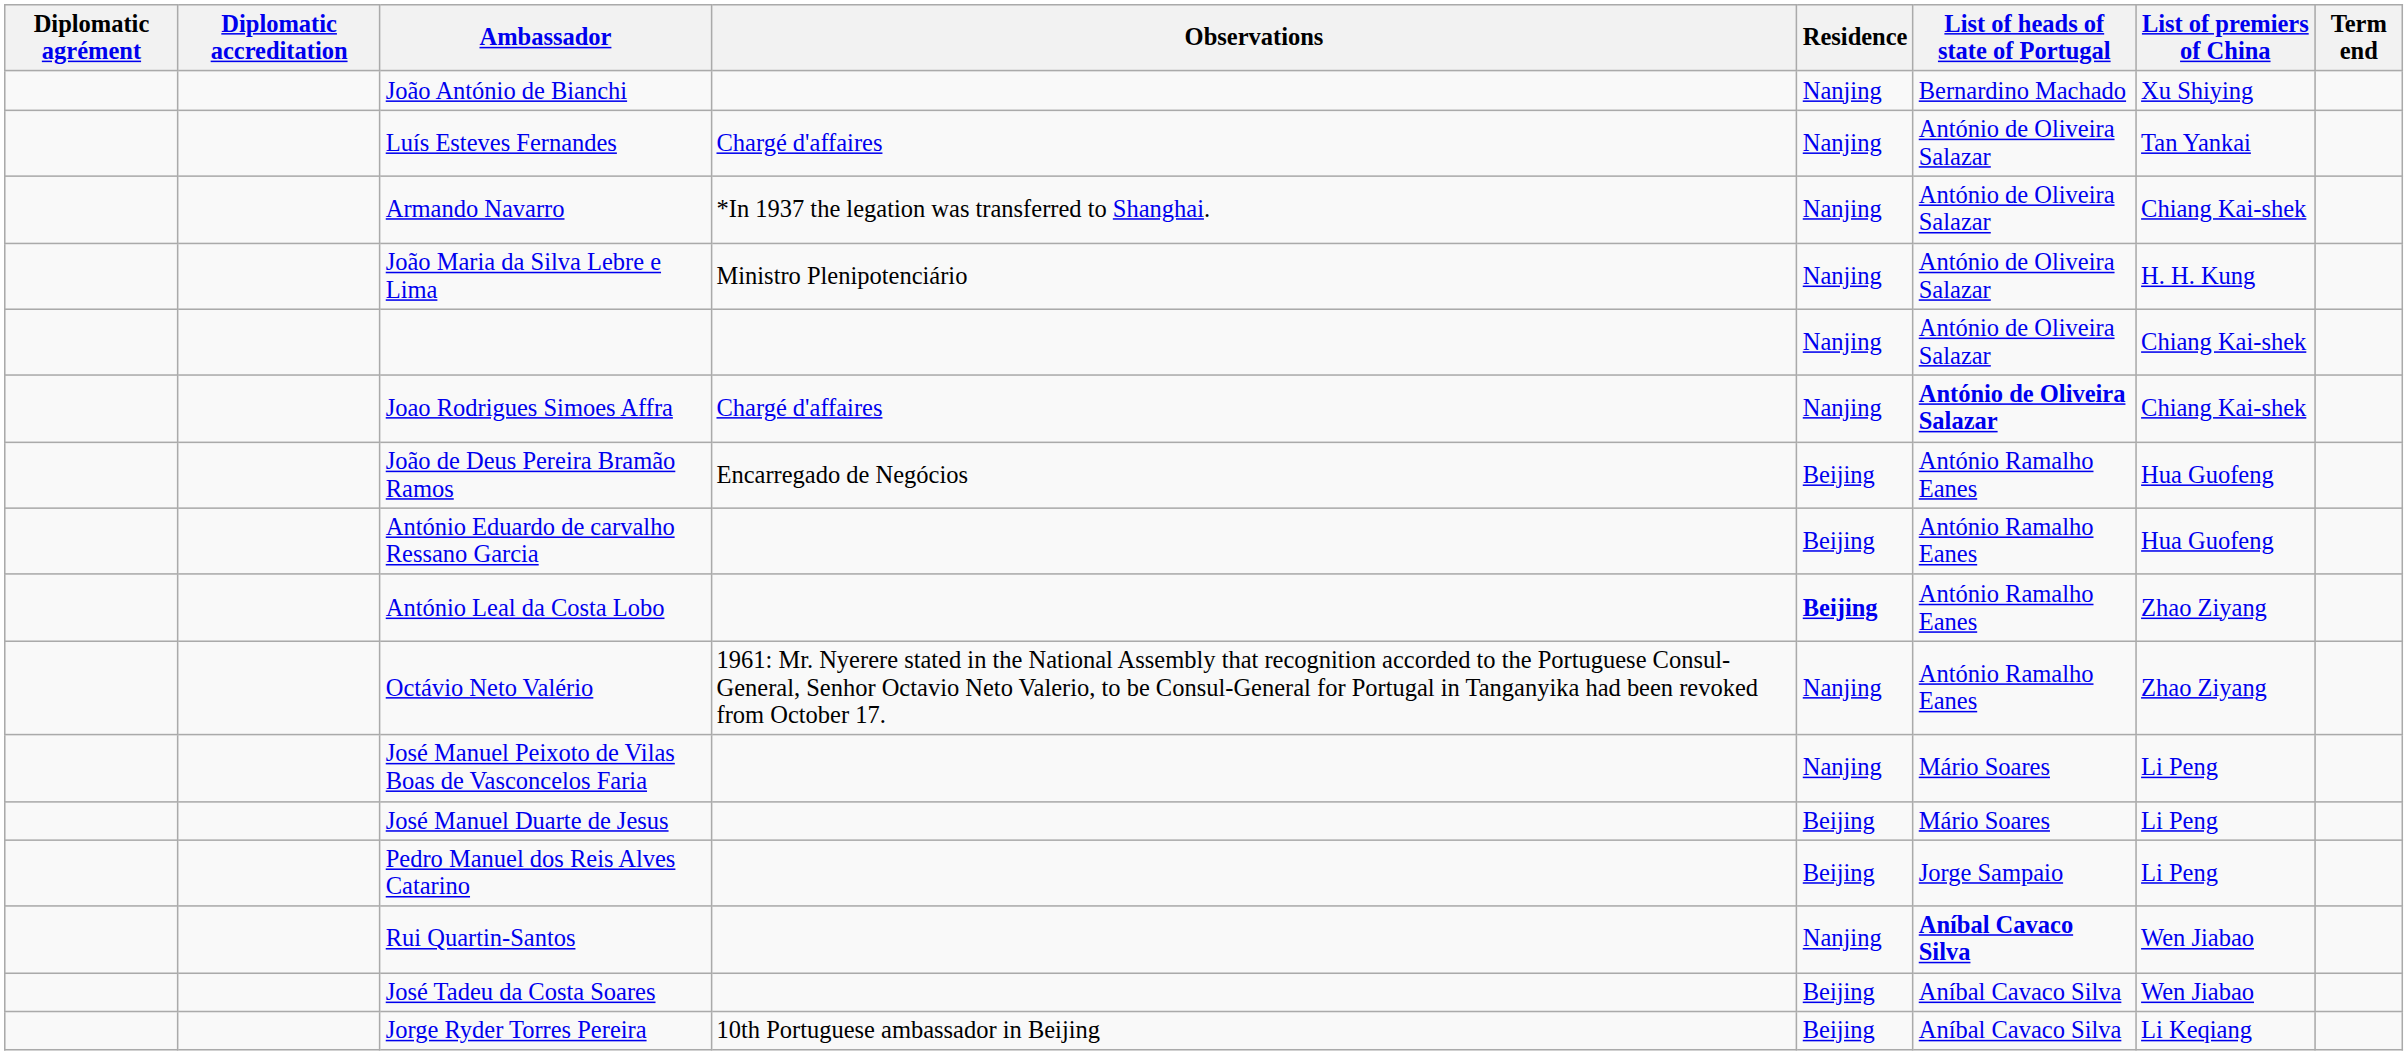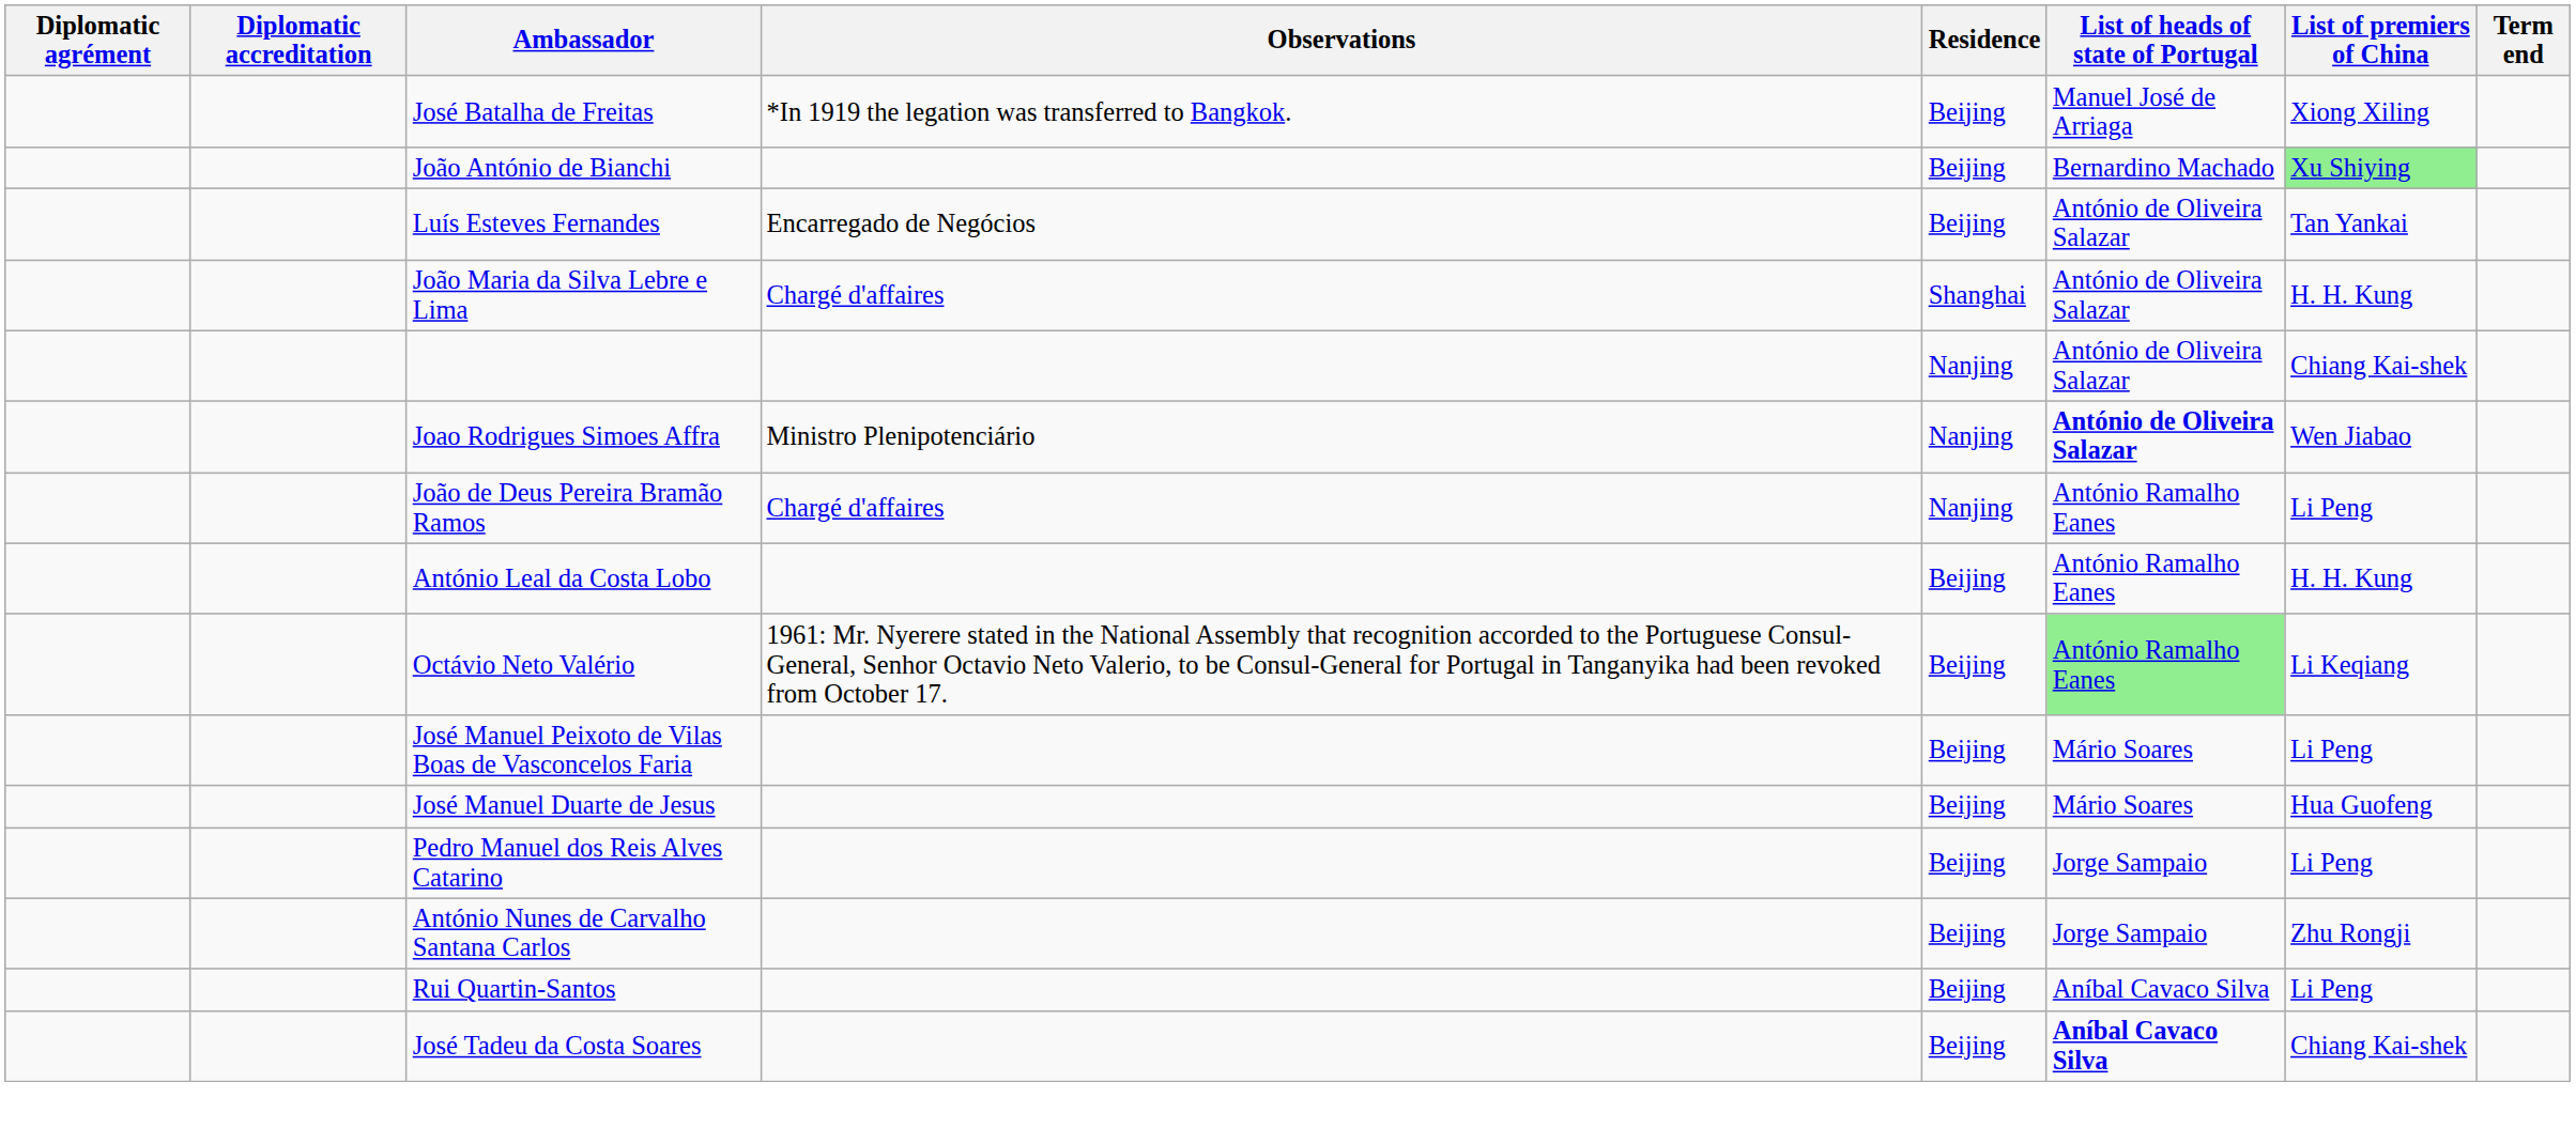 <table class="wikitable sortable">
 <tr>
 <th>Diplomatic <a href='#'>agrément</a></th>
 <th><a href='#'>Diplomatic accreditation</a></th>
 <th><a href='#'>Ambassador</a></th>
 <th>Observations</th>
 <th>Residence</th>
 <th><a href='#'>List of heads of state of Portugal</a></th>
 <th><a href='#'>List of premiers of China</a></th>
 <th>Term end</th>
 </tr>
 <tr>
 <td></td>
 <td></td>
+<td><a href='#'>José Batalha de Freitas</a></td>
+<td>*In 1919 the legation was transferred to  <a href='#'>Bangkok</a>.</td>
+<td><a href='#'>Beijing</a></td>
+<td><a href='#'>Manuel José de Arriaga</a></td>
+<td><a href='#'>Xiong Xiling</a></td>
+<td></td>
+</tr>
+<tr>
+<td></td>
+<td></td>
 <td><a href='#'>João António de Bianchi</a></td>
 <td></td>
-<td><a href='#'>Nanjing</a></td>
+<td><a href='#'>Beijing</a></td>
 <td><a href='#'>Bernardino Machado</a></td>
-<td><a href='#'>Xu Shiying</a></td>
+<td style="background: lightgreen;"><a href='#'>Xu Shiying</a></td>
 <td></td>
 </tr>
 <tr>
 <td></td>
 <td></td>
 <td><a href='#'>Luís Esteves Fernandes</a></td>
-<td><a href='#'>Chargé d'affaires</a></td>
-<td><a href='#'>Nanjing</a></td>
+<td>Encarregado de Negócios</td>
+<td><a href='#'>Beijing</a></td>
 <td><a href='#'>António de Oliveira Salazar</a></td>
 <td><a href='#'>Tan Yankai</a></td>
 <td></td>
 </tr>
 <tr>
 <td></td>
 <td></td>
-<td><a href='#'>Armando Navarro</a></td>
-<td>*In 1937 the legation was transferred to <a href='#'>Shanghai</a>.</td>
-<td><a href='#'>Nanjing</a></td>
-<td><a href='#'>António de Oliveira Salazar</a></td>
-<td><a href='#'>Chiang Kai-shek</a></td>
-<td></td>
-</tr>
-<tr>
-<td></td>
-<td></td>
 <td><a href='#'>João Maria da Silva Lebre e Lima</a></td>
-<td>Ministro Plenipotenciário</td>
-<td><a href='#'>Nanjing</a></td>
+<td><a href='#'>Chargé d'affaires</a></td>
+<td><a href='#'>Shanghai</a></td>
 <td><a href='#'>António de Oliveira Salazar</a></td>
 <td><a href='#'>H. H. Kung</a></td>
 <td></td>
 </tr>
 <tr>
 <td></td>
 <td></td>
 <td></td>
 <td></td>
 <td><a href='#'>Nanjing</a></td>
 <td><a href='#'>António de Oliveira Salazar</a></td>
 <td><a href='#'>Chiang Kai-shek</a></td>
 <td></td>
 </tr>
 <tr>
 <td></td>
 <td></td>
 <td><a href='#'>Joao Rodrigues Simoes Affra</a></td>
-<td><a href='#'>Chargé d'affaires</a></td>
+<td>Ministro Plenipotenciário</td>
 <td><a href='#'>Nanjing</a></td>
 <td><strong><a href='#'>António de Oliveira Salazar</a></strong></td>
-<td><a href='#'>Chiang Kai-shek</a></td>
+<td><a href='#'>Wen Jiabao</a></td>
 <td></td>
 </tr>
 <tr>
 <td></td>
 <td></td>
 <td><a href='#'>João de Deus Pereira Bramão Ramos</a></td>
-<td>Encarregado de Negócios</td>
-<td><a href='#'>Beijing</a></td>
+<td><a href='#'>Chargé d'affaires</a></td>
+<td><a href='#'>Nanjing</a></td>
 <td><a href='#'>António Ramalho Eanes</a></td>
-<td><a href='#'>Hua Guofeng</a></td>
-<td></td>
-</tr>
-<tr>
-<td></td>
-<td></td>
-<td><a href='#'>António Eduardo de carvalho Ressano Garcia</a></td>
-<td></td>
-<td><a href='#'>Beijing</a></td>
-<td><a href='#'>António Ramalho Eanes</a></td>
-<td><a href='#'>Hua Guofeng</a></td>
+<td><a href='#'>Li Peng</a></td>
 <td></td>
 </tr>
 <tr>
 <td></td>
 <td></td>
 <td><a href='#'>António Leal da Costa Lobo</a></td>
 <td></td>
-<td><strong><a href='#'>Beijing</a></strong></td>
+<td><a href='#'>Beijing</a></td>
 <td><a href='#'>António Ramalho Eanes</a></td>
-<td><a href='#'>Zhao Ziyang</a></td>
+<td><a href='#'>H. H. Kung</a></td>
 <td></td>
 </tr>
 <tr>
 <td></td>
 <td></td>
 <td><a href='#'>Octávio Neto Valério</a></td>
 <td>1961: Mr. Nyerere stated in the National Assembly that recognition accorded to the Portuguese Consul-General, Senhor Octavio Neto Valerio, to be Consul-General for Portugal in Tanganyika had been revoked from October 17.</td>
-<td><a href='#'>Nanjing</a></td>
-<td><a href='#'>António Ramalho Eanes</a></td>
-<td><a href='#'>Zhao Ziyang</a></td>
+<td><a href='#'>Beijing</a></td>
+<td style="background: lightgreen;"><a href='#'>António Ramalho Eanes</a></td>
+<td><a href='#'>Li Keqiang</a></td>
 <td></td>
 </tr>
 <tr>
 <td></td>
 <td></td>
 <td><a href='#'>José Manuel Peixoto de Vilas Boas de Vasconcelos Faria</a></td>
 <td></td>
-<td><a href='#'>Nanjing</a></td>
+<td><a href='#'>Beijing</a></td>
 <td><a href='#'>Mário Soares</a></td>
 <td><a href='#'>Li Peng</a></td>
 <td></td>
 </tr>
 <tr>
 <td></td>
 <td></td>
 <td><a href='#'>José Manuel Duarte de Jesus</a></td>
 <td></td>
 <td><a href='#'>Beijing</a></td>
 <td><a href='#'>Mário Soares</a></td>
-<td><a href='#'>Li Peng</a></td>
+<td><a href='#'>Hua Guofeng</a></td>
 <td></td>
 </tr>
 <tr>
 <td></td>
 <td></td>
 <td><a href='#'>Pedro Manuel dos Reis Alves Catarino</a></td>
 <td></td>
 <td><a href='#'>Beijing</a></td>
 <td><a href='#'>Jorge Sampaio</a></td>
 <td><a href='#'>Li Peng</a></td>
 <td></td>
 </tr>
 <tr>
 <td></td>
 <td></td>
+<td><a href='#'>António Nunes de Carvalho Santana Carlos</a></td>
+<td></td>
+<td><a href='#'>Beijing</a></td>
+<td><a href='#'>Jorge Sampaio</a></td>
+<td><a href='#'>Zhu Rongji</a></td>
+<td></td>
+</tr>
+<tr>
+<td></td>
+<td></td>
 <td><a href='#'>Rui Quartin-Santos</a></td>
 <td></td>
-<td><a href='#'>Nanjing</a></td>
-<td><strong><a href='#'>Aníbal Cavaco Silva</a></strong></td>
-<td><a href='#'>Wen Jiabao</a></td>
+<td><a href='#'>Beijing</a></td>
+<td><a href='#'>Aníbal Cavaco Silva</a></td>
+<td><a href='#'>Li Peng</a></td>
 <td></td>
 </tr>
 <tr>
 <td></td>
 <td></td>
 <td><a href='#'>José Tadeu da Costa Soares</a></td>
 <td></td>
 <td><a href='#'>Beijing</a></td>
-<td><a href='#'>Aníbal Cavaco Silva</a></td>
-<td><a href='#'>Wen Jiabao</a></td>
-<td></td>
-</tr>
-<tr>
-<td></td>
-<td></td>
-<td><a href='#'>Jorge Ryder Torres Pereira</a></td>
-<td>10th Portuguese ambassador in Beijing</td>
-<td><a href='#'>Beijing</a></td>
-<td><a href='#'>Aníbal Cavaco Silva</a></td>
-<td><a href='#'>Li Keqiang</a></td>
+<td><strong><a href='#'>Aníbal Cavaco Silva</a></strong></td>
+<td><a href='#'>Chiang Kai-shek</a></td>
 <td></td>
 </tr>
 </table>
